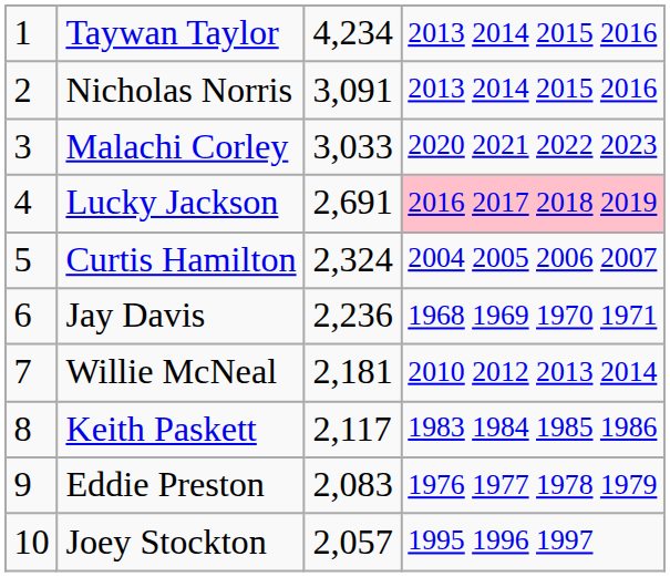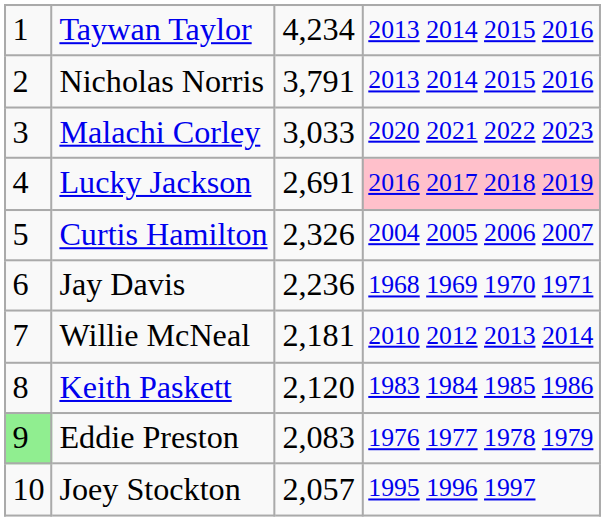 <table class="wikitable">
 <tr>
 </tr>
 <tr>
 <td>1</td>
 <td><a href='#'>Taywan Taylor</a></td>
 <td>4,234</td>
 <td style="font-size:80%;"><a href='#'>2013</a> <a href='#'>2014</a> <a href='#'>2015</a> <a href='#'>2016</a></td>
 </tr>
 <tr>
 <td>2</td>
 <td>Nicholas Norris</td>
-<td>3,091</td>
+<td>3,791</td>
 <td style="font-size:80%;"><a href='#'>2013</a> <a href='#'>2014</a> <a href='#'>2015</a> <a href='#'>2016</a></td>
 </tr>
 <tr>
 <td>3</td>
 <td><a href='#'>Malachi Corley</a></td>
 <td>3,033</td>
 <td style="font-size:80%;"><a href='#'>2020</a> <a href='#'>2021</a> <a href='#'>2022</a> <a href='#'>2023</a></td>
 </tr>
 <tr>
 <td>4</td>
 <td><a href='#'>Lucky Jackson</a></td>
 <td>2,691</td>
 <td style="background: pink; font-size:80%;"><a href='#'>2016</a> <a href='#'>2017</a> <a href='#'>2018</a> <a href='#'>2019</a></td>
 </tr>
 <tr>
 <td>5</td>
 <td><a href='#'>Curtis Hamilton</a></td>
-<td>2,324</td>
+<td>2,326</td>
 <td style="font-size:80%;"><a href='#'>2004</a> <a href='#'>2005</a> <a href='#'>2006</a> <a href='#'>2007</a></td>
 </tr>
 <tr>
 <td>6</td>
 <td>Jay Davis</td>
 <td>2,236</td>
 <td style="font-size:80%;"><a href='#'>1968</a> <a href='#'>1969</a> <a href='#'>1970</a> <a href='#'>1971</a></td>
 </tr>
 <tr>
 <td>7</td>
 <td>Willie McNeal</td>
 <td>2,181</td>
 <td style="font-size:80%;"><a href='#'>2010</a> <a href='#'>2012</a> <a href='#'>2013</a> <a href='#'>2014</a></td>
 </tr>
 <tr>
 <td>8</td>
 <td><a href='#'>Keith Paskett</a></td>
-<td>2,117</td>
+<td>2,120</td>
 <td style="font-size:80%;"><a href='#'>1983</a> <a href='#'>1984</a> <a href='#'>1985</a> <a href='#'>1986</a></td>
 </tr>
 <tr>
-<td>9</td>
+<td style="background: lightgreen;">9</td>
 <td>Eddie Preston</td>
 <td>2,083</td>
 <td style="font-size:80%;"><a href='#'>1976</a> <a href='#'>1977</a> <a href='#'>1978</a> <a href='#'>1979</a></td>
 </tr>
 <tr>
 <td>10</td>
 <td>Joey Stockton</td>
 <td>2,057</td>
 <td style="font-size:80%;"><a href='#'>1995</a> <a href='#'>1996</a> <a href='#'>1997</a></td>
 </tr>
 </table>
